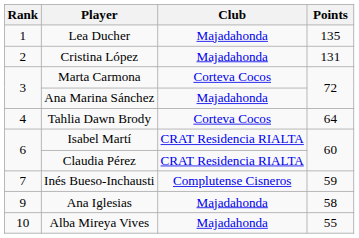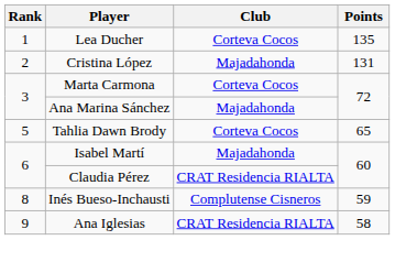 <table class="wikitable" style="text-align:center">
 <tr>
 <th>Rank</th>
 <th>Player</th>
 <th>Club</th>
 <th style="width:50px;">Points</th>
 </tr>
 <tr>
 <td>1</td>
 <td> Lea Ducher</td>
-<td><a href='#'>Majadahonda</a></td>
+<td><a href='#'>Corteva Cocos</a></td>
 <td>135</td>
 </tr>
 <tr>
 <td>2</td>
 <td> Cristina López</td>
 <td><a href='#'>Majadahonda</a></td>
 <td>131</td>
 </tr>
 <tr>
 <td rowspan=2>3</td>
 <td> Marta Carmona</td>
 <td><a href='#'>Corteva Cocos</a></td>
 <td rowspan=2>72</td>
 </tr>
 <tr>
 <td> Ana Marina Sánchez</td>
 <td><a href='#'>Majadahonda</a></td>
 </tr>
 <tr>
-<td>4</td>
+<td>5</td>
 <td> Tahlia Dawn Brody</td>
 <td><a href='#'>Corteva Cocos</a></td>
-<td>64</td>
+<td>65</td>
 </tr>
 <tr>
 <td rowspan=2>6</td>
 <td> Isabel Martí</td>
-<td><a href='#'>CRAT Residencia RIALTA</a></td>
+<td><a href='#'>Majadahonda</a></td>
 <td rowspan=2>60</td>
 </tr>
 <tr>
 <td> Claudia Pérez</td>
 <td><a href='#'>CRAT Residencia RIALTA</a></td>
 </tr>
 <tr>
-<td>7</td>
+<td>8</td>
 <td> Inés Bueso-Inchausti</td>
 <td><a href='#'>Complutense Cisneros</a></td>
 <td>59</td>
 </tr>
 <tr>
 <td>9</td>
 <td> Ana Iglesias</td>
-<td><a href='#'>Majadahonda</a></td>
+<td><a href='#'>CRAT Residencia RIALTA</a></td>
 <td>58</td>
 </tr>
-<tr>
-<td>10</td>
-<td> Alba Mireya Vives</td>
-<td><a href='#'>Majadahonda</a></td>
-<td>55</td>
-</tr>
 </table>
